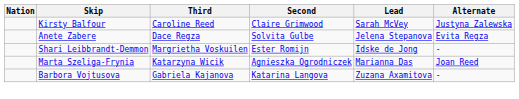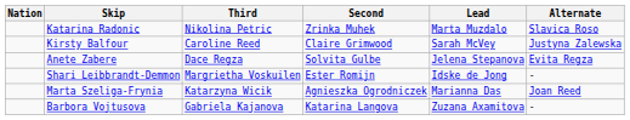 <table class="wikitable">
 <tr>
 <th>Nation</th>
 <th>Skip</th>
 <th>Third</th>
 <th>Second</th>
 <th>Lead</th>
 <th>Alternate</th>
+</tr>
+<tr>
+<td></td>
+<td><a href='#'>Katarina Radonic</a></td>
+<td><a href='#'>Nikolina Petric</a></td>
+<td><a href='#'>Zrinka Muhek</a></td>
+<td><a href='#'>Marta Muzdalo</a></td>
+<td><a href='#'>Slavica Roso</a></td>
 </tr>
 <tr>
 <td></td>
 <td><a href='#'>Kirsty Balfour</a></td>
 <td><a href='#'>Caroline Reed</a></td>
 <td><a href='#'>Claire Grimwood</a></td>
 <td><a href='#'>Sarah McVey</a></td>
 <td><a href='#'>Justyna Zalewska</a></td>
 </tr>
 <tr>
 <td></td>
 <td><a href='#'>Anete Zabere</a></td>
 <td><a href='#'>Dace Regza</a></td>
 <td><a href='#'>Solvita Gulbe</a></td>
 <td><a href='#'>Jelena Stepanova</a></td>
 <td><a href='#'>Evita Regza</a></td>
 </tr>
 <tr>
 <td></td>
 <td><a href='#'>Shari Leibbrandt-Demmon</a></td>
 <td><a href='#'>Margrietha Voskuilen</a></td>
 <td><a href='#'>Ester Romijn</a></td>
 <td><a href='#'>Idske de Jong</a></td>
 <td>-</td>
 </tr>
 <tr>
 <td></td>
 <td><a href='#'>Marta Szeliga-Frynia</a></td>
 <td><a href='#'>Katarzyna Wicik</a></td>
 <td><a href='#'>Agnieszka Ogrodniczek</a></td>
 <td><a href='#'>Marianna Das</a></td>
 <td><a href='#'>Joan Reed</a></td>
 </tr>
 <tr>
 <td></td>
 <td><a href='#'>Barbora Vojtusova</a></td>
 <td><a href='#'>Gabriela Kajanova</a></td>
 <td><a href='#'>Katarina Langova</a></td>
 <td><a href='#'>Zuzana Axamitova</a></td>
 <td>-</td>
 </tr>
 </table>
